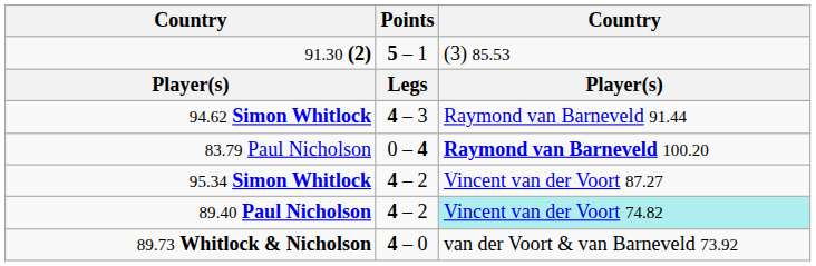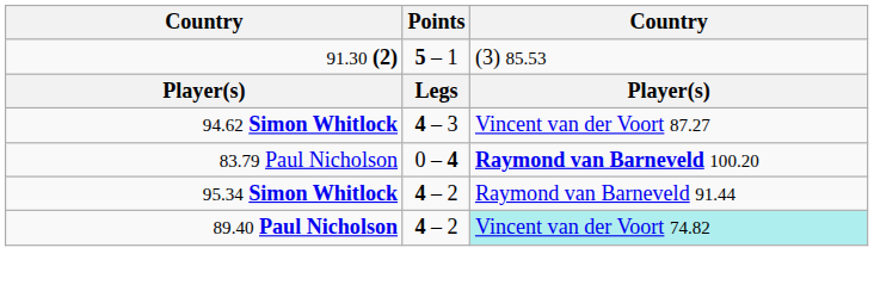 <table class=wikitable style="text-align:center">
 <tr>
 <th width=287>Country</th>
 <th width=1>Points</th>
 <th width=287>Country</th>
 </tr>
 <tr align=left>
 <td align=right><small><span>91.30</span></small> <strong> (2)</strong></td>
 <td align=center><strong>5</strong> – 1</td>
 <td> (3) <small><span>85.53</span></small></td>
 </tr>
 <tr>
 <th width=287>Player(s)</th>
 <th width=1>Legs</th>
 <th width=287>Player(s)</th>
 </tr>
 <tr align=left>
 <td align=right><small><span>94.62</span></small> <strong><a href='#'>Simon Whitlock</a></strong></td>
 <td align=center><strong>4</strong> – 3</td>
-<td><a href='#'>Raymond van Barneveld</a> <small><span>91.44</span></small></td>
+<td><a href='#'>Vincent van der Voort</a> <small><span>87.27</span></small></td>
 </tr>
 <tr align=left>
 <td align=right><small><span>83.79</span></small> <a href='#'>Paul Nicholson</a></td>
 <td align=center>0 – <strong>4</strong></td>
 <td><strong><a href='#'>Raymond van Barneveld</a></strong> <small><span>100.20</span></small></td>
 </tr>
 <tr align=left>
 <td align=right><small><span>95.34</span></small> <strong><a href='#'>Simon Whitlock</a></strong></td>
 <td align=center><strong>4</strong> – 2</td>
-<td><a href='#'>Vincent van der Voort</a> <small><span>87.27</span></small></td>
+<td><a href='#'>Raymond van Barneveld</a> <small><span>91.44</span></small></td>
 </tr>
 <tr align=left>
 <td align=right><small><span>89.40</span></small> <strong><a href='#'>Paul Nicholson</a></strong></td>
 <td align=center><strong>4</strong> – 2</td>
 <td style="background: paleturquoise;"><a href='#'>Vincent van der Voort</a> <small><span>74.82</span></small></td>
 </tr>
-<tr align=left>
-<td align=right><small><span>89.73</span></small> <strong>Whitlock & Nicholson</strong></td>
-<td align=center><strong>4</strong> – 0</td>
-<td>van der Voort & van Barneveld <small><span>73.92</span></small></td>
-</tr>
 </table>
